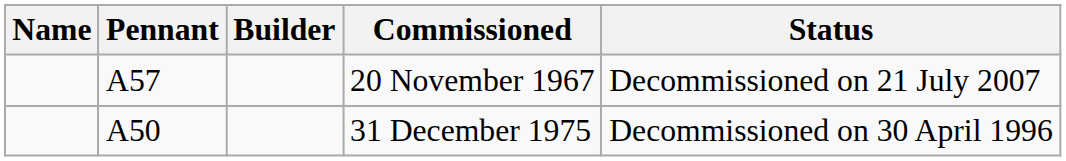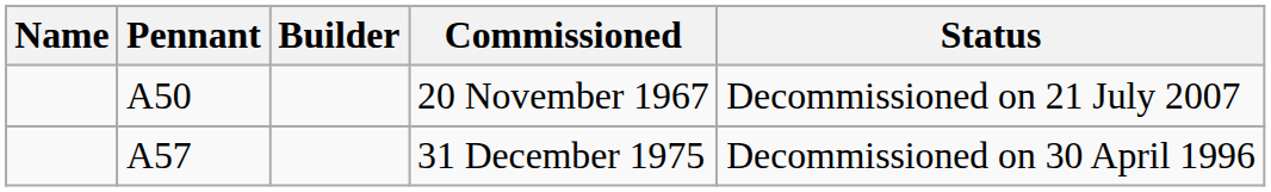 <table class="wikitable">
 <tr>
 <th>Name</th>
 <th>Pennant</th>
 <th>Builder</th>
 <th>Commissioned</th>
 <th>Status</th>
 </tr>
 <tr>
 <td></td>
-<td>A57</td>
+<td>A50</td>
 <td></td>
 <td>20 November 1967</td>
 <td>Decommissioned on 21 July 2007</td>
 </tr>
 <tr>
 <td></td>
-<td>A50</td>
+<td>A57</td>
 <td></td>
 <td>31 December 1975</td>
 <td>Decommissioned on 30 April 1996</td>
 </tr>
 </table>
